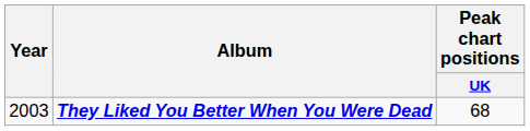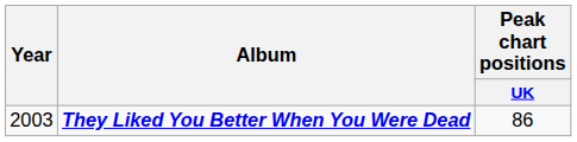 <table class="wikitable">
 <tr>
 <th rowspan=2>Year</th>
 <th rowspan=2>Album</th>
 <th>Peak chart positions</th>
 </tr>
 <tr style=font-size:smaller;>
 <th width="40"><a href='#'>UK</a><br></th>
 </tr>
 <tr>
 <td>2003</td>
 <td><strong><em><a href='#'>They Liked You Better When You Were Dead</a></em></strong></td>
-<td style="text-align:center;">68</td>
+<td style="text-align:center;">86</td>
 </tr>
 </table>
